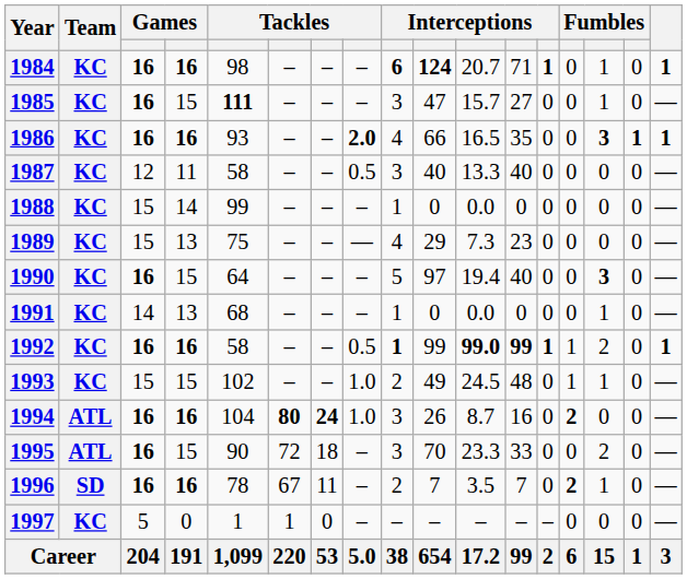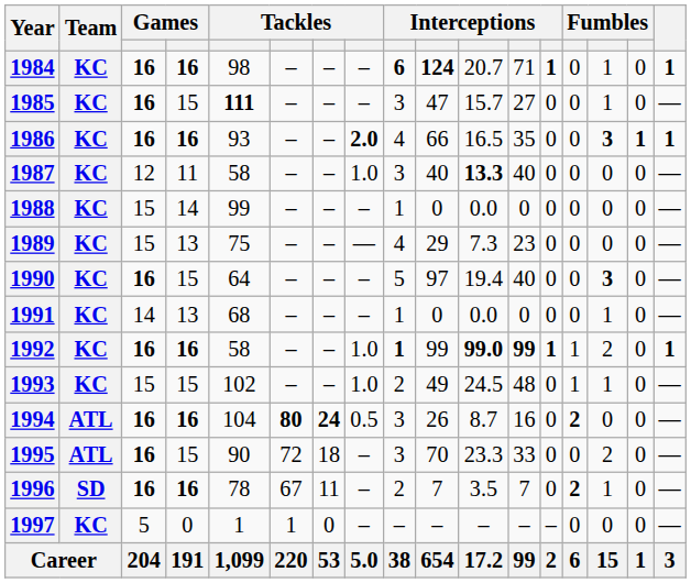 <table class="wikitable" style="text-align:center;">
 <tr>
 <th rowspan="2">Year</th>
 <th rowspan="2">Team</th>
 <th colspan="2">Games</th>
 <th colspan="4">Tackles</th>
 <th colspan="5">Interceptions</th>
 <th colspan="3">Fumbles</th>
 <th rowspan="2"></th>
 </tr>
 <tr>
 <th></th>
 <th></th>
 <th></th>
 <th></th>
 <th></th>
 <th></th>
 <th></th>
 <th></th>
 <th></th>
 <th></th>
 <th></th>
 <th></th>
 <th></th>
 <th></th>
 </tr>
 <tr>
 <th><a href='#'>1984</a></th>
 <th><a href='#'>KC</a></th>
 <td><strong>16</strong></td>
 <td><strong>16</strong></td>
 <td>98</td>
 <td>–</td>
 <td>–</td>
 <td>–</td>
 <td><strong>6</strong></td>
 <td><strong>124</strong></td>
 <td>20.7</td>
 <td>71</td>
 <td><strong>1</strong></td>
 <td>0</td>
 <td>1</td>
 <td>0</td>
 <td><strong>1</strong></td>
 </tr>
 <tr>
 <th><a href='#'>1985</a></th>
 <th><a href='#'>KC</a></th>
 <td><strong>16</strong></td>
 <td>15</td>
 <td><strong>111</strong></td>
 <td>–</td>
 <td>–</td>
 <td>–</td>
 <td>3</td>
 <td>47</td>
 <td>15.7</td>
 <td>27</td>
 <td>0</td>
 <td>0</td>
 <td>1</td>
 <td>0</td>
 <td>—</td>
 </tr>
 <tr>
 <th><a href='#'>1986</a></th>
 <th><a href='#'>KC</a></th>
 <td><strong>16</strong></td>
 <td><strong>16</strong></td>
 <td>93</td>
 <td>–</td>
 <td>–</td>
 <td><strong>2.0</strong></td>
 <td>4</td>
 <td>66</td>
 <td>16.5</td>
 <td>35</td>
 <td>0</td>
 <td>0</td>
 <td><strong>3</strong></td>
 <td><strong>1</strong></td>
 <td><strong>1</strong></td>
 </tr>
 <tr>
 <th><a href='#'>1987</a></th>
 <th><a href='#'>KC</a></th>
 <td>12</td>
 <td>11</td>
 <td>58</td>
 <td>–</td>
 <td>–</td>
-<td>0.5</td>
+<td>1.0</td>
 <td>3</td>
 <td>40</td>
-<td>13.3</td>
+<td><strong>13.3</strong></td>
 <td>40</td>
 <td>0</td>
 <td>0</td>
 <td>0</td>
 <td>0</td>
 <td>—</td>
 </tr>
 <tr>
 <th><a href='#'>1988</a></th>
 <th><a href='#'>KC</a></th>
 <td>15</td>
 <td>14</td>
 <td>99</td>
 <td>–</td>
 <td>–</td>
 <td>–</td>
 <td>1</td>
 <td>0</td>
 <td>0.0</td>
 <td>0</td>
 <td>0</td>
 <td>0</td>
 <td>0</td>
 <td>0</td>
 <td>—</td>
 </tr>
 <tr>
 <th><a href='#'>1989</a></th>
 <th><a href='#'>KC</a></th>
 <td>15</td>
 <td>13</td>
 <td>75</td>
 <td>–</td>
 <td>–</td>
 <td>—</td>
 <td>4</td>
 <td>29</td>
 <td>7.3</td>
 <td>23</td>
 <td>0</td>
 <td>0</td>
 <td>0</td>
 <td>0</td>
 <td>—</td>
 </tr>
 <tr>
 <th><a href='#'>1990</a></th>
 <th><a href='#'>KC</a></th>
 <td><strong>16</strong></td>
 <td>15</td>
 <td>64</td>
 <td>–</td>
 <td>–</td>
 <td>–</td>
 <td>5</td>
 <td>97</td>
 <td>19.4</td>
 <td>40</td>
 <td>0</td>
 <td>0</td>
 <td><strong>3</strong></td>
 <td>0</td>
 <td>—</td>
 </tr>
 <tr>
 <th><a href='#'>1991</a></th>
 <th><a href='#'>KC</a></th>
 <td>14</td>
 <td>13</td>
 <td>68</td>
 <td>–</td>
 <td>–</td>
 <td>–</td>
 <td>1</td>
 <td>0</td>
 <td>0.0</td>
 <td>0</td>
 <td>0</td>
 <td>0</td>
 <td>1</td>
 <td>0</td>
 <td>—</td>
 </tr>
 <tr>
 <th><a href='#'>1992</a></th>
 <th><a href='#'>KC</a></th>
 <td><strong>16</strong></td>
 <td><strong>16</strong></td>
 <td>58</td>
 <td>–</td>
 <td>–</td>
-<td>0.5</td>
+<td>1.0</td>
 <td><strong>1</strong></td>
 <td>99</td>
 <td><strong>99.0</strong></td>
 <td><strong>99</strong></td>
 <td><strong>1</strong></td>
 <td>1</td>
 <td>2</td>
 <td>0</td>
 <td><strong>1</strong></td>
 </tr>
 <tr>
 <th><a href='#'>1993</a></th>
 <th><a href='#'>KC</a></th>
 <td>15</td>
 <td>15</td>
 <td>102</td>
 <td>–</td>
 <td>–</td>
 <td>1.0</td>
 <td>2</td>
 <td>49</td>
 <td>24.5</td>
 <td>48</td>
 <td>0</td>
 <td>1</td>
 <td>1</td>
 <td>0</td>
 <td>—</td>
 </tr>
 <tr>
 <th><a href='#'>1994</a></th>
 <th><a href='#'>ATL</a></th>
 <td><strong>16</strong></td>
 <td><strong>16</strong></td>
 <td>104</td>
 <td><strong>80</strong></td>
 <td><strong>24</strong></td>
-<td>1.0</td>
+<td>0.5</td>
 <td>3</td>
 <td>26</td>
 <td>8.7</td>
 <td>16</td>
 <td>0</td>
 <td><strong>2</strong></td>
 <td>0</td>
 <td>0</td>
 <td>—</td>
 </tr>
 <tr>
 <th><a href='#'>1995</a></th>
 <th><a href='#'>ATL</a></th>
 <td><strong>16</strong></td>
 <td>15</td>
 <td>90</td>
 <td>72</td>
 <td>18</td>
 <td>–</td>
 <td>3</td>
 <td>70</td>
 <td>23.3</td>
 <td>33</td>
 <td>0</td>
 <td>0</td>
 <td>2</td>
 <td>0</td>
 <td>—</td>
 </tr>
 <tr>
 <th><a href='#'>1996</a></th>
 <th><a href='#'>SD</a></th>
 <td><strong>16</strong></td>
 <td><strong>16</strong></td>
 <td>78</td>
 <td>67</td>
 <td>11</td>
 <td>–</td>
 <td>2</td>
 <td>7</td>
 <td>3.5</td>
 <td>7</td>
 <td>0</td>
 <td><strong>2</strong></td>
 <td>1</td>
 <td>0</td>
 <td>—</td>
 </tr>
 <tr>
 <th><a href='#'>1997</a></th>
 <th><a href='#'>KC</a></th>
 <td>5</td>
 <td>0</td>
 <td>1</td>
 <td>1</td>
 <td>0</td>
 <td>–</td>
 <td>–</td>
 <td>–</td>
 <td>–</td>
 <td>–</td>
 <td>–</td>
 <td>0</td>
 <td>0</td>
 <td>0</td>
 <td>—</td>
 </tr>
 <tr>
 <th colspan="2">Career</th>
 <th>204</th>
 <th>191</th>
 <th>1,099</th>
 <th>220</th>
 <th>53</th>
 <th>5.0</th>
 <th>38</th>
 <th>654</th>
 <th>17.2</th>
 <th>99</th>
 <th>2</th>
 <th>6</th>
 <th>15</th>
 <th>1</th>
 <th>3</th>
 </tr>
 </table>
